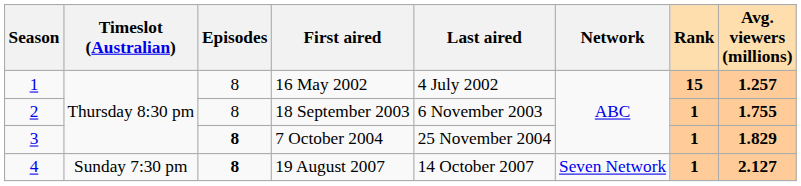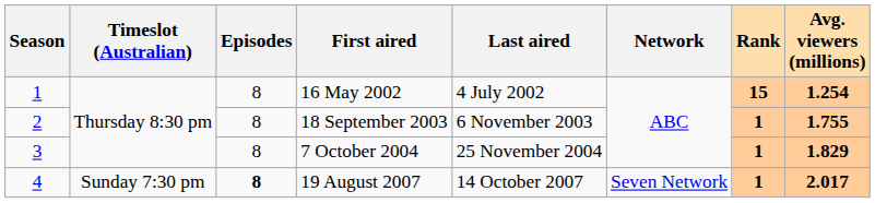 <table class="wikitable">
 <tr>
 <th>Season</th>
 <th>Timeslot <br> (<a href='#'>Australian</a>)</th>
 <th>Episodes</th>
 <th>First aired</th>
 <th>Last aired</th>
 <th>Network</th>
 <th style="background:#ffdead;">Rank</th>
 <th style="background:#ffdead;">Avg. <br> viewers <br> (millions)</th>
 </tr>
 <tr>
 <td style="text-align:center;"><a href='#'>1</a></td>
 <td rowspan="3" style="text-align:center;">Thursday 8:30 pm</td>
 <td style="text-align:center;">8</td>
 <td>16 May 2002</td>
 <td>4 July 2002</td>
 <td rowspan="3" style="text-align:center;"><a href='#'>ABC</a></td>
 <td style="background:#fc9; text-align:center;"><strong>15</strong></td>
-<td style="background:#fc9; text-align:center;"><strong>1.257</strong></td>
+<td style="background:#fc9; text-align:center;"><strong>1.254</strong></td>
 </tr>
 <tr>
 <td style="text-align:center;"><a href='#'>2</a></td>
 <td style="text-align:center;">8</td>
 <td>18 September 2003</td>
 <td>6 November 2003</td>
 <td style="background:#fc9; text-align:center;"><strong>1</strong></td>
 <td style="background:#fc9; text-align:center;"><strong>1.755</strong></td>
 </tr>
 <tr>
 <td style="text-align:center;"><a href='#'>3</a></td>
-<td style="text-align:center;"><strong>8</strong></td>
+<td style="text-align:center;">8</td>
 <td>7 October 2004</td>
 <td>25 November 2004</td>
 <td style="background:#fc9; text-align:center;"><strong>1</strong></td>
 <td style="background:#fc9; text-align:center;"><strong>1.829</strong></td>
 </tr>
 <tr>
 <td style="text-align:center;"><a href='#'>4</a></td>
 <td style="text-align:center;">Sunday 7:30 pm</td>
 <td style="text-align:center;"><strong>8</strong></td>
 <td>19 August 2007</td>
 <td>14 October 2007</td>
 <td style="text-align:center;"><a href='#'>Seven Network</a></td>
 <td style="background:#fc9; text-align:center;"><strong>1</strong></td>
-<td style="background:#fc9; text-align:center;"><strong>2.127</strong></td>
+<td style="background:#fc9; text-align:center;"><strong>2.017</strong></td>
 </tr>
 </table>
